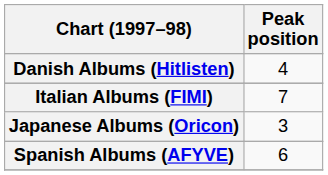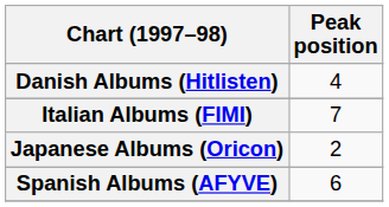 <table class="wikitable plainrowheaders sortable">
 <tr>
 <th scope="col">Chart (1997–98)</th>
 <th scope="col">Peak<br>position</th>
 </tr>
 <tr>
 </tr>
 <tr>
 </tr>
 <tr>
 </tr>
 <tr>
 </tr>
 <tr>
 </tr>
 <tr>
 <th scope="row">Danish Albums (<a href='#'>Hitlisten</a>)</th>
 <td align="center">4</td>
 </tr>
 <tr>
 </tr>
 <tr>
 </tr>
 <tr>
 </tr>
 <tr>
 </tr>
 <tr>
 </tr>
 <tr>
 <th scope="row">Italian Albums (<a href='#'>FIMI</a>)</th>
 <td align="center">7</td>
 </tr>
 <tr>
 <th scope="row">Japanese Albums (<a href='#'>Oricon</a>)</th>
-<td style="text-align:center;">3</td>
+<td style="text-align:center;">2</td>
 </tr>
 <tr>
 </tr>
 <tr>
 </tr>
 <tr>
 </tr>
 <tr>
 <th scope="row">Spanish Albums (<a href='#'>AFYVE</a>)</th>
 <td align="center">6</td>
 </tr>
 <tr>
 </tr>
 <tr>
 </tr>
 <tr>
 </tr>
 <tr>
 </tr>
 <tr>
 </tr>
 </table>
